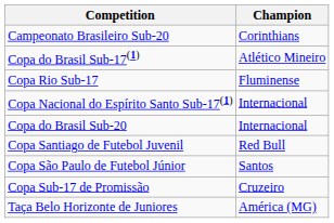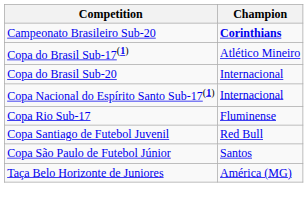 <table class="wikitable">
 <tr>
 <th>Competition</th>
 <th>Champion</th>
 </tr>
 <tr>
 <td><a href='#'>Campeonato Brasileiro Sub-20</a></td>
-<td><a href='#'>Corinthians</a></td>
+<td><strong><a href='#'>Corinthians</a></strong></td>
 </tr>
 <tr>
 <td><a href='#'>Copa do Brasil Sub-17</a><sup>(<strong><a href='#'>1</a></strong>)</sup></td>
 <td><a href='#'>Atlético Mineiro</a></td>
 </tr>
 <tr>
-<td><a href='#'>Copa Rio Sub-17</a></td>
-<td><a href='#'>Fluminense</a></td>
+<td><a href='#'>Copa do Brasil Sub-20</a></td>
+<td><a href='#'>Internacional</a></td>
 </tr>
 <tr>
 <td><a href='#'>Copa Nacional do Espírito Santo Sub-17</a><sup>(<strong><a href='#'>1</a></strong>)</sup></td>
 <td><a href='#'>Internacional</a></td>
 </tr>
 <tr>
-<td><a href='#'>Copa do Brasil Sub-20</a></td>
-<td><a href='#'>Internacional</a></td>
+<td><a href='#'>Copa Rio Sub-17</a></td>
+<td><a href='#'>Fluminense</a></td>
 </tr>
 <tr>
 <td><a href='#'>Copa Santiago de Futebol Juvenil</a></td>
 <td><a href='#'>Red Bull</a></td>
 </tr>
 <tr>
 <td><a href='#'>Copa São Paulo de Futebol Júnior</a></td>
 <td><a href='#'>Santos</a></td>
 </tr>
 <tr>
-<td><a href='#'>Copa Sub-17 de Promissão</a></td>
-<td><a href='#'>Cruzeiro</a></td>
-</tr>
-<tr>
 <td><a href='#'>Taça Belo Horizonte de Juniores</a></td>
 <td><a href='#'>América (MG)</a></td>
 </tr>
 </table>
